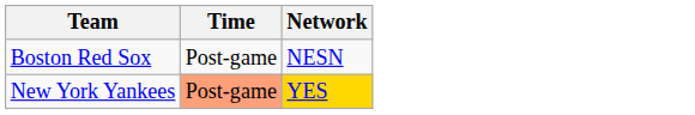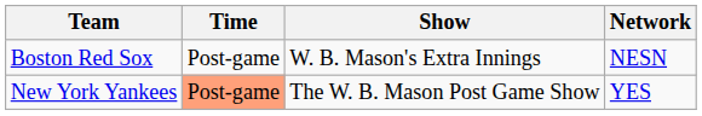 <table class="wikitable sortable">
 <tr>
 <th>Team</th>
 <th>Time</th>
+<th>Show</th>
 <th>Network</th>
 </tr>
 <tr>
 <td><a href='#'>Boston Red Sox</a></td>
 <td>Post-game</td>
+<td>W. B. Mason's Extra Innings</td>
 <td><a href='#'>NESN</a></td>
 </tr>
 <tr>
 <td><a href='#'>New York Yankees</a></td>
 <td style="background: lightsalmon;">Post-game</td>
-<td style="background: gold;"><a href='#'>YES</a></td>
+<td>The W. B. Mason Post Game Show</td>
+<td><a href='#'>YES</a></td>
 </tr>
 </table>
